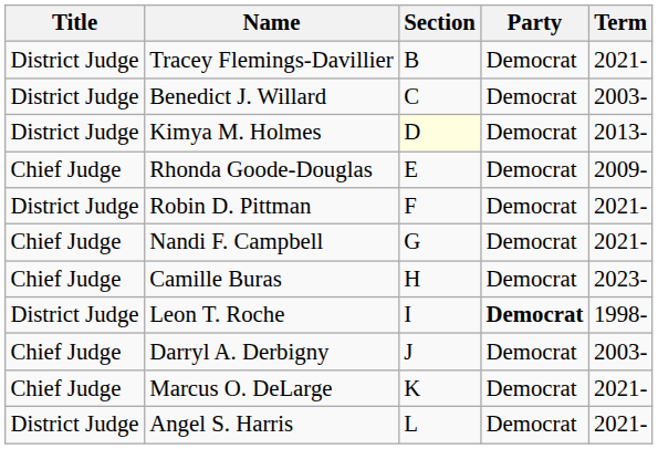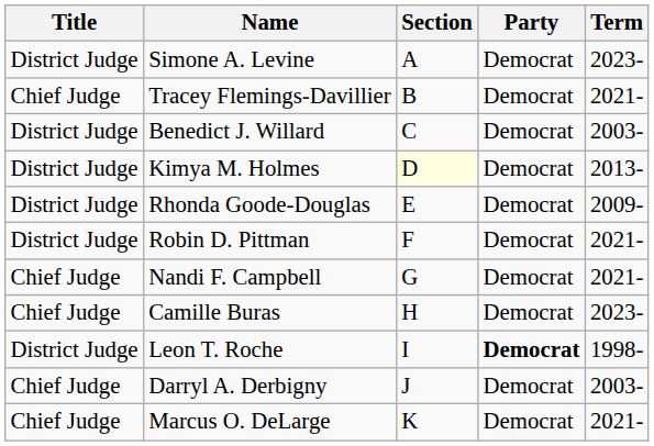 <table class = "wikitable">
 <tr>
 <th>Title</th>
 <th>Name</th>
 <th>Section</th>
 <th>Party</th>
 <th>Term</th>
 </tr>
 <tr>
 <td>District Judge</td>
+<td>Simone A. Levine</td>
+<td>A</td>
+<td>Democrat</td>
+<td>2023-</td>
+</tr>
+<tr>
+<td>Chief Judge</td>
 <td>Tracey Flemings-Davillier</td>
 <td>B</td>
 <td>Democrat</td>
 <td>2021-</td>
 </tr>
 <tr>
 <td>District Judge</td>
 <td>Benedict J. Willard</td>
 <td>C</td>
 <td>Democrat</td>
 <td>2003-</td>
 </tr>
 <tr>
 <td>District Judge</td>
 <td>Kimya M. Holmes</td>
 <td style="background: lightyellow;">D</td>
 <td>Democrat</td>
 <td>2013-</td>
 </tr>
 <tr>
-<td>Chief Judge</td>
+<td>District Judge</td>
 <td>Rhonda Goode-Douglas</td>
 <td>E</td>
 <td>Democrat</td>
 <td>2009-</td>
 </tr>
 <tr>
 <td>District Judge</td>
 <td>Robin D. Pittman</td>
 <td>F</td>
 <td>Democrat</td>
 <td>2021-</td>
 </tr>
 <tr>
 <td>Chief Judge</td>
 <td>Nandi F. Campbell</td>
 <td>G</td>
 <td>Democrat</td>
 <td>2021-</td>
 </tr>
 <tr>
 <td>Chief Judge</td>
 <td>Camille Buras</td>
 <td>H</td>
 <td>Democrat</td>
 <td>2023-</td>
 </tr>
 <tr>
 <td>District Judge</td>
 <td>Leon T. Roche</td>
 <td>I</td>
 <td><strong>Democrat</strong></td>
 <td>1998-</td>
 </tr>
 <tr>
 <td>Chief Judge</td>
 <td>Darryl A. Derbigny</td>
 <td>J</td>
 <td>Democrat</td>
 <td>2003-</td>
 </tr>
 <tr>
 <td>Chief Judge</td>
 <td>Marcus O. DeLarge</td>
 <td>K</td>
 <td>Democrat</td>
 <td>2021-</td>
 </tr>
-<tr>
-<td>District Judge</td>
-<td>Angel S. Harris</td>
-<td>L</td>
-<td>Democrat</td>
-<td>2021-</td>
-</tr>
 </table>
